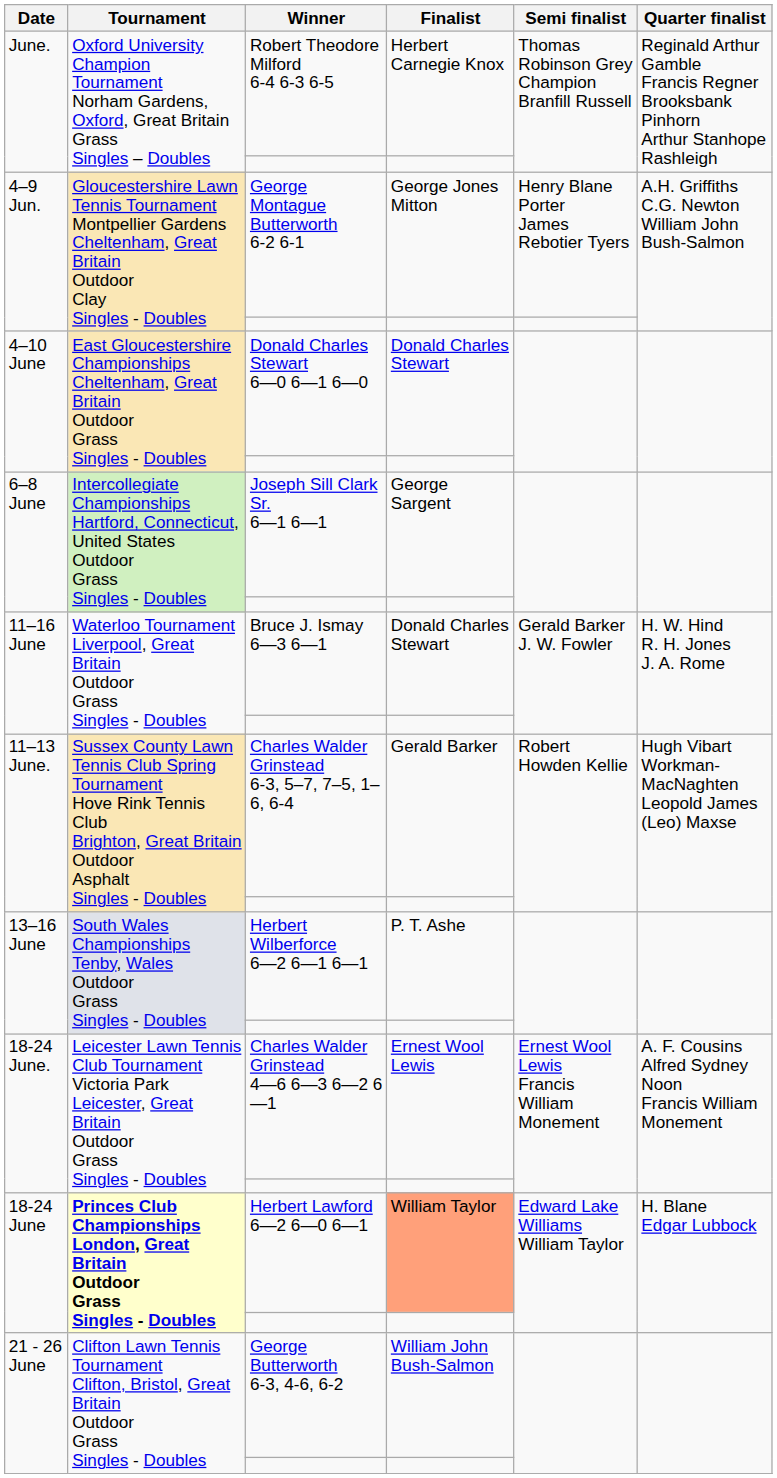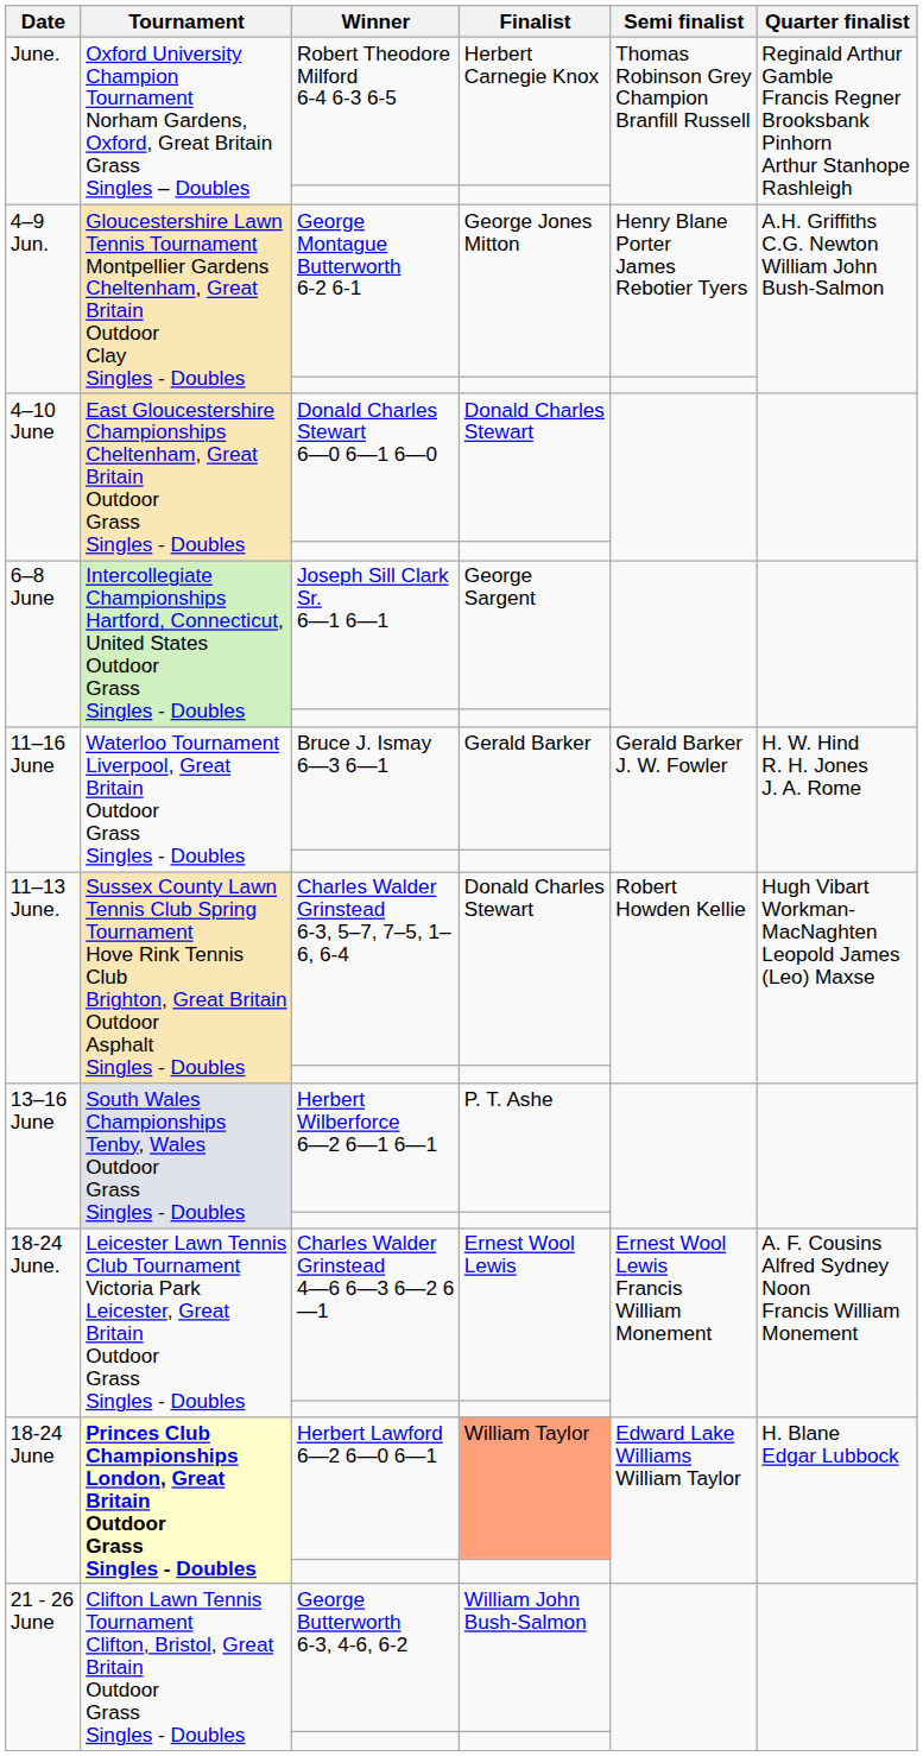 <table class="wikitable" style="font-size:85%;">
 <tr>
 <th width="75">Date</th>
 <th width="230">Tournament</th>
 <th width="210">Winner</th>
 <th width="210">Finalist</th>
 <th width="170">Semi finalist</th>
 <th width="170">Quarter finalist</th>
 </tr>
 <tr valign=top>
 <td rowspan=2>June.</td>
 <td rowspan=2><a href='#'>Oxford University Champion Tournament</a><br>Norham Gardens, <a href='#'>Oxford</a>, Great Britain<br>Grass<br><a href='#'>Singles</a> – <a href='#'>Doubles</a></td>
 <td> Robert Theodore Milford<br>6-4 6-3 6-5</td>
 <td> Herbert Carnegie Knox</td>
 <td rowspan=2> Thomas Robinson Grey<br> Champion Branfill Russell</td>
 <td rowspan=2> Reginald Arthur Gamble<br> Francis Regner Brooksbank Pinhorn<br> Arthur Stanhope Rashleigh</td>
 </tr>
 <tr valign=top>
 <td></td>
 <td></td>
 </tr>
 <tr valign=top>
 <td rowspan=2>4–9 Jun.</td>
 <td style="background:#fae7b5" rowspan=2><a href='#'>Gloucestershire Lawn Tennis Tournament</a><br>Montpellier Gardens<br><a href='#'>Cheltenham</a>, <a href='#'>Great Britain</a><br>Outdoor<br>Clay<br><a href='#'>Singles</a> - <a href='#'>Doubles</a></td>
 <td> <a href='#'>George Montague Butterworth</a><br>6-2 6-1</td>
 <td> George Jones Mitton</td>
 <td> Henry Blane Porter<br> James Rebotier Tyers</td>
 <td rowspan=2> A.H. Griffiths<br> C.G. Newton<br> William John Bush-Salmon</td>
 </tr>
 <tr valign=top>
 <td></td>
 <td></td>
 </tr>
 <tr valign=top>
 <td rowspan=2>4–10 June</td>
 <td style="background:#fae7b5" rowspan=2><a href='#'>East Gloucestershire Championships</a><br><a href='#'>Cheltenham</a>, <a href='#'>Great Britain</a><br>Outdoor<br>Grass<br><a href='#'>Singles</a> - <a href='#'>Doubles</a></td>
 <td> <a href='#'>Donald Charles Stewart</a><br>6—0 6—1 6—0</td>
 <td> <a href='#'>Donald Charles Stewart</a></td>
 <td rowspan=2></td>
 <td rowspan=2></td>
 </tr>
 <tr valign=top>
 <td></td>
 <td></td>
 </tr>
 <tr valign=top>
 <td rowspan=2>6–8 June</td>
 <td style="background:#d0f0c0" rowspan=2><a href='#'>Intercollegiate Championships</a><br><a href='#'>Hartford, Connecticut</a>, United States<br>Outdoor<br>Grass<br><a href='#'>Singles</a> - <a href='#'>Doubles</a></td>
 <td> <a href='#'>Joseph Sill Clark Sr.</a><br>6—1 6—1</td>
 <td> George Sargent</td>
 <td rowspan=2></td>
 <td rowspan=2></td>
 </tr>
 <tr valign=top>
 <td></td>
 <td></td>
 </tr>
 <tr valign=top>
 <td rowspan=2>11–16 June</td>
 <td rowspan=2><a href='#'>Waterloo Tournament</a><br><a href='#'>Liverpool</a>, <a href='#'>Great Britain</a><br>Outdoor<br>Grass<br><a href='#'>Singles</a> - <a href='#'>Doubles</a></td>
 <td> Bruce J. Ismay<br>6—3 6—1</td>
-<td> Donald Charles Stewart</td>
+<td> Gerald Barker</td>
 <td rowspan=2> Gerald Barker<br>  J. W. Fowler</td>
 <td rowspan=2> H. W. Hind<br> R. H. Jones<br>   J. A. Rome</td>
 </tr>
 <tr valign=top>
 <td></td>
 <td></td>
 </tr>
 <tr valign=top>
 <td rowspan=2>11–13 June.</td>
 <td style="background:#fae7b5"  rowspan=2><a href='#'>Sussex County Lawn Tennis Club Spring Tournament</a><br>Hove Rink Tennis Club<br><a href='#'>Brighton</a>, <a href='#'>Great Britain</a><br>Outdoor<br>Asphalt<br><a href='#'>Singles</a> - <a href='#'>Doubles</a></td>
 <td> <a href='#'>Charles Walder Grinstead</a><br>6-3, 5–7, 7–5, 1–6, 6-4</td>
-<td> Gerald Barker</td>
+<td> Donald Charles Stewart</td>
 <td rowspan=2> Robert Howden Kellie</td>
 <td rowspan=2> Hugh Vibart Workman-MacNaghten <br> Leopold James (Leo) Maxse <br></td>
 </tr>
 <tr valign=top>
 <td></td>
 <td></td>
 </tr>
 <tr valign=top>
 <td rowspan=2>13–16 June</td>
 <td style="background:#dfe2e9" rowspan=2><a href='#'>South Wales Championships</a><br><a href='#'>Tenby</a>, <a href='#'>Wales</a><br>Outdoor<br>Grass<br><a href='#'>Singles</a> - <a href='#'>Doubles</a></td>
 <td> <a href='#'>Herbert Wilberforce</a><br>6—2 6—1 6—1</td>
 <td> P. T. Ashe</td>
 <td rowspan=2></td>
 <td rowspan=2></td>
 </tr>
 <tr valign=top>
 <td></td>
 <td></td>
 </tr>
 <tr valign=top>
 <td rowspan=2>18-24 June.</td>
 <td rowspan=2><a href='#'>Leicester Lawn Tennis Club Tournament</a><br>Victoria Park<br> <a href='#'>Leicester</a>, <a href='#'>Great Britain</a><br>Outdoor<br>Grass<br><a href='#'>Singles</a> - <a href='#'>Doubles</a></td>
 <td> <a href='#'>Charles Walder Grinstead</a><br>4—6 6—3 6—2 6—1</td>
 <td> <a href='#'>Ernest Wool Lewis</a></td>
 <td rowspan=2> <a href='#'>Ernest Wool Lewis</a><br>  Francis William Monement</td>
 <td rowspan=2>A. F. Cousins <br>   Alfred Sydney Noon<br>  Francis William Monement</td>
 </tr>
 <tr valign=top>
 <td></td>
 <td></td>
 </tr>
 <tr valign=top>
 <td rowspan=2>18-24 June</td>
 <td style="background:#ffc;" rowspan=2><strong><a href='#'>Princes Club Championships</a><br><a href='#'>London</a>, <a href='#'>Great Britain</a><br>Outdoor<br>Grass<br><a href='#'>Singles</a> - <a href='#'>Doubles</a></strong></td>
 <td> <a href='#'>Herbert Lawford</a><br>6—2 6—0 6—1</td>
 <td style="background: lightsalmon;"> William Taylor</td>
 <td rowspan=2> <a href='#'>Edward Lake Williams</a> <br> William Taylor</td>
 <td rowspan=2> H. Blane<br>  <a href='#'>Edgar Lubbock</a></td>
 </tr>
 <tr valign=top>
 <td></td>
 <td></td>
 </tr>
 <tr valign=top>
 <td rowspan=2>21 - 26 June</td>
 <td rowspan=2><a href='#'>Clifton Lawn Tennis Tournament</a><br> <a href='#'>Clifton, Bristol</a>, <a href='#'>Great Britain</a><br>Outdoor<br>Grass<br><a href='#'>Singles</a> - <a href='#'>Doubles</a></td>
 <td> <a href='#'>George Butterworth</a><br>6-3, 4-6, 6-2</td>
 <td> <a href='#'>William John Bush-Salmon</a></td>
 <td rowspan=2></td>
 <td rowspan=2></td>
 </tr>
 <tr valign=top>
 <td></td>
 <td></td>
 </tr>
 <tr valign=top>
 </tr>
 </table>
